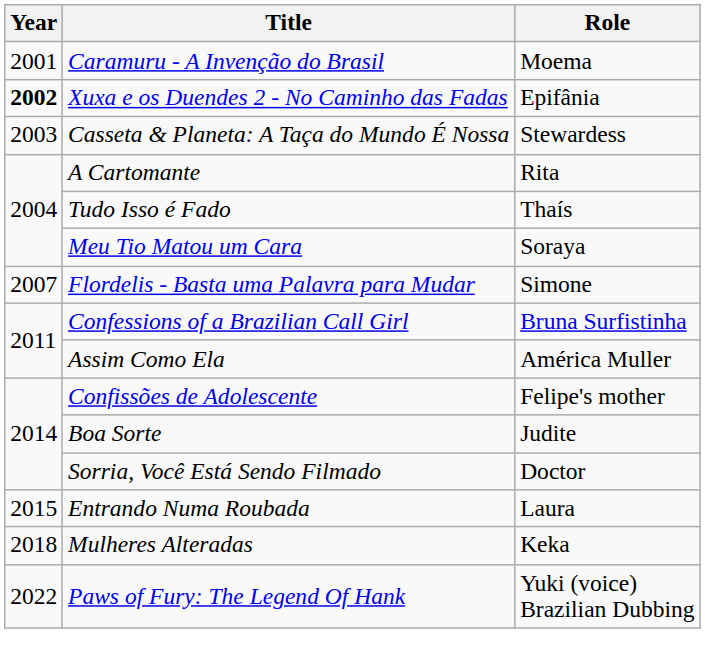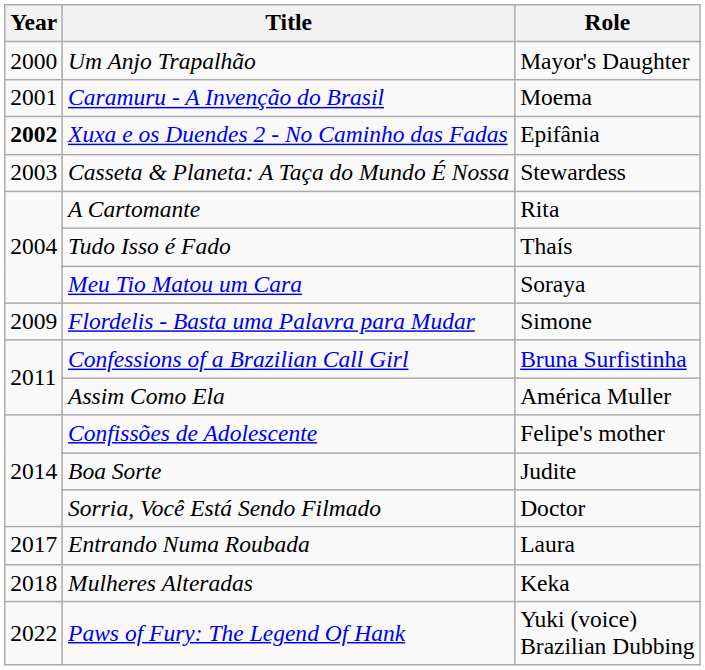 <table class="wikitable">
 <tr>
 <th>Year</th>
 <th>Title</th>
 <th>Role</th>
+</tr>
+<tr>
+<td>2000</td>
+<td><em>Um Anjo Trapalhão</em></td>
+<td>Mayor's  Daughter</td>
 </tr>
 <tr>
 <td>2001</td>
 <td><em><a href='#'>Caramuru - A Invenção do Brasil</a></em></td>
 <td>Moema</td>
 </tr>
 <tr>
 <td><strong>2002</strong></td>
 <td><em><a href='#'>Xuxa e os Duendes 2 - No Caminho das Fadas</a></em></td>
 <td>Epifânia</td>
 </tr>
 <tr>
 <td>2003</td>
 <td><em>Casseta & Planeta: A Taça do Mundo É Nossa</em></td>
 <td>Stewardess</td>
 </tr>
 <tr>
 <td rowspan="3">2004</td>
 <td><em>A Cartomante</em></td>
 <td>Rita</td>
 </tr>
 <tr>
 <td><em>Tudo Isso é Fado</em></td>
 <td>Thaís</td>
 </tr>
 <tr>
 <td><em><a href='#'>Meu Tio Matou um Cara</a></em></td>
 <td>Soraya</td>
 </tr>
 <tr>
-<td>2007</td>
+<td>2009</td>
 <td><em><a href='#'>Flordelis - Basta uma Palavra para Mudar</a></em></td>
 <td>Simone</td>
 </tr>
 <tr>
 <td rowspan="2">2011</td>
 <td><em><a href='#'>Confessions of a Brazilian Call Girl</a></em></td>
 <td><a href='#'>Bruna Surfistinha</a></td>
 </tr>
 <tr>
 <td><em>Assim Como Ela</em></td>
 <td>América Muller</td>
 </tr>
 <tr>
 <td rowspan="3">2014</td>
 <td><em><a href='#'>Confissões de Adolescente</a></em></td>
 <td>Felipe's mother</td>
 </tr>
 <tr>
 <td><em>Boa Sorte</em></td>
 <td>Judite</td>
 </tr>
 <tr>
 <td><em>Sorria, Você Está Sendo Filmado</em></td>
 <td>Doctor</td>
 </tr>
 <tr>
-<td>2015</td>
+<td>2017</td>
 <td><em>Entrando Numa Roubada</em></td>
 <td>Laura</td>
 </tr>
 <tr>
 <td>2018</td>
 <td><em>Mulheres Alteradas</em></td>
 <td>Keka</td>
 </tr>
 <tr>
 <td>2022</td>
 <td><em><a href='#'>Paws of Fury: The Legend Of Hank</a></em></td>
 <td>Yuki (voice)<br>Brazilian Dubbing</td>
 </tr>
 </table>
